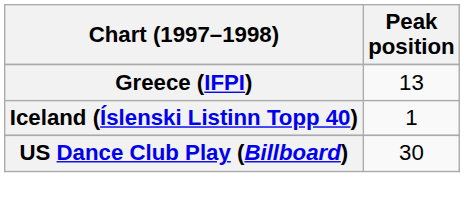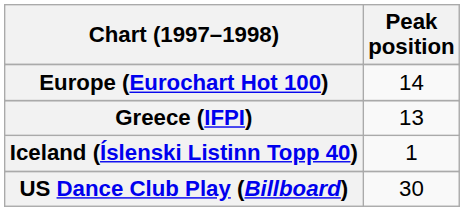 <table class="wikitable sortable plainrowheaders" style="text-align:center">
 <tr>
 <th>Chart (1997–1998)</th>
 <th>Peak<br>position</th>
 </tr>
 <tr>
 </tr>
 <tr>
 </tr>
 <tr>
 </tr>
 <tr>
 </tr>
 <tr>
+</tr>
+<tr>
+<th scope="row">Europe (<a href='#'>Eurochart Hot 100</a>)</th>
+<td>14</td>
 </tr>
 <tr>
 </tr>
 <tr>
 </tr>
 <tr>
 <th scope="row">Greece (<a href='#'>IFPI</a>)</th>
 <td>13</td>
 </tr>
 <tr>
 <th scope="row">Iceland (<a href='#'>Íslenski Listinn Topp 40</a>)</th>
 <td>1</td>
 </tr>
 <tr>
 </tr>
 <tr>
 </tr>
 <tr>
 </tr>
 <tr>
 </tr>
 <tr>
 </tr>
 <tr>
 </tr>
 <tr>
 </tr>
 <tr>
 <th scope="row">US <a href='#'>Dance Club Play</a> (<em><a href='#'>Billboard</a></em>)</th>
 <td>30</td>
 </tr>
 </table>
